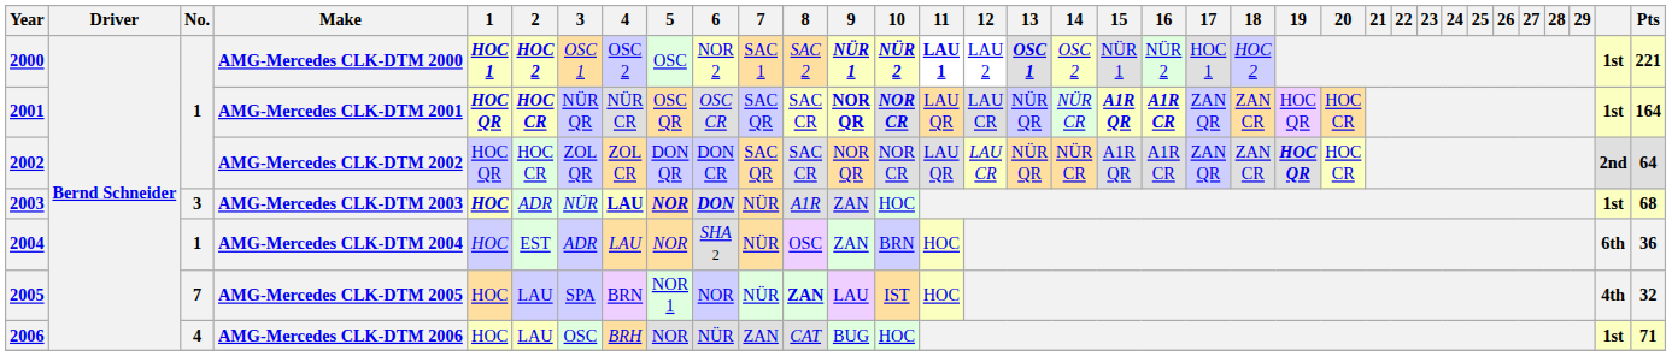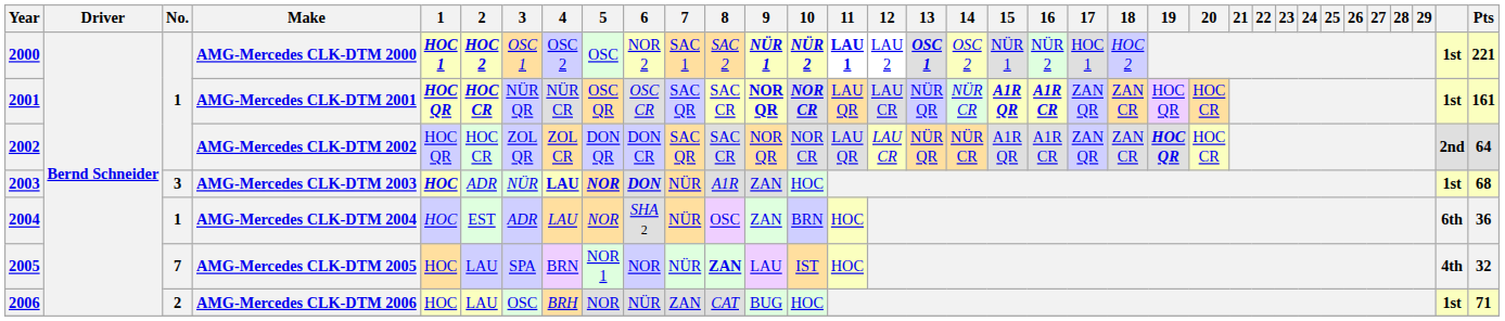 <table class="wikitable mw-collapsible mw-collapsed" style="text-align:center; font-size:75%">
 <tr>
 <th>Year</th>
 <th>Driver</th>
 <th>No.</th>
 <th>Make</th>
 <th>1</th>
 <th>2</th>
 <th>3</th>
 <th>4</th>
 <th>5</th>
 <th>6</th>
 <th>7</th>
 <th>8</th>
 <th>9</th>
 <th>10</th>
 <th>11</th>
 <th>12</th>
 <th>13</th>
 <th>14</th>
 <th>15</th>
 <th>16</th>
 <th>17</th>
 <th>18</th>
 <th>19</th>
 <th>20</th>
 <th>21</th>
 <th>22</th>
 <th>23</th>
 <th>24</th>
 <th>25</th>
 <th>26</th>
 <th>27</th>
 <th>28</th>
 <th>29</th>
 <th></th>
 <th>Pts</th>
 </tr>
 <tr>
 <th><a href='#'>2000</a></th>
 <th rowspan=9><a href='#'>Bernd Schneider</a></th>
 <th rowspan=3>1</th>
 <th><a href='#'>AMG-Mercedes CLK-DTM 2000</a></th>
 <td style="background:#FBFFBF;"><strong><em><a href='#'>HOC<br>1</a></em></strong><br></td>
 <td style="background:#FBFFBF;"><strong><em><a href='#'>HOC<br>2</a></em></strong><br></td>
 <td style="background:#FFDF9F;"><em><a href='#'>OSC<br>1</a></em><br></td>
 <td style="background:#CFCFFF;"><a href='#'>OSC<br>2</a><br></td>
 <td style="background:#DFFFDF;"><a href='#'>OSC</a><br></td>
 <td style="background:#FBFFBF;"><a href='#'>NOR<br>2</a><br></td>
 <td style="background:#FFDF9F;"><a href='#'>SAC<br>1</a><br></td>
 <td style="background:#FFDF9F;"><em><a href='#'>SAC<br>2</a></em><br></td>
 <td style="background:#FBFFBF;"><strong><em><a href='#'>NÜR<br>1</a></em></strong><br></td>
 <td style="background:#FBFFBF;"><strong><em><a href='#'>NÜR<br>2</a></em></strong><br></td>
 <td style="background:#FFFFFF;"><strong><a href='#'>LAU<br>1</a></strong><br></td>
 <td style="background:#FFFFFF;"><a href='#'>LAU<br>2</a><br></td>
 <td style="background:#DFDFDF;"><strong><em><a href='#'>OSC<br>1</a></em></strong><br></td>
 <td style="background:#FBFFBF;"><em><a href='#'>OSC<br>2</a></em><br></td>
 <td style="background:#DFDFDF;"><a href='#'>NÜR<br>1</a><br></td>
 <td style="background:#DFFFDF;"><a href='#'>NÜR<br>2</a><br></td>
 <td style="background:#DFDFDF;"><a href='#'>HOC<br>1</a><br></td>
 <td style="background:#CFCFFF;"><em><a href='#'>HOC<br>2</a></em><br></td>
 <th colspan=11></th>
 <th style="background:#FBFFBF;"><strong>1st</strong></th>
 <th style="background:#FBFFBF;"><strong>221</strong></th>
 </tr>
 <tr>
 <th><a href='#'>2001</a></th>
 <th><a href='#'>AMG-Mercedes CLK-DTM 2001</a></th>
 <td style="background:#FBFFBF;"><strong><em><a href='#'>HOC<br>QR</a></em></strong><br></td>
 <td style="background:#FBFFBF;"><strong><em><a href='#'>HOC<br>CR</a></em></strong><br></td>
 <td style="background:#CFCFFF;"><a href='#'>NÜR<br>QR</a><br></td>
 <td style="background:#DFDFDF;"><a href='#'>NÜR<br>CR</a><br></td>
 <td style="background:#FFDF9F;"><a href='#'>OSC<br>QR</a><br></td>
 <td style="background:#DFDFDF;"><em><a href='#'>OSC<br>CR</a></em><br></td>
 <td style="background:#CFCFFF;"><a href='#'>SAC<br>QR</a><br></td>
 <td style="background:#FBFFBF;"><a href='#'>SAC<br>CR</a><br></td>
 <td style="background:#FBFFBF;"><strong><a href='#'>NOR<br>QR</a></strong><br></td>
 <td style="background:#DFDFDF;"><strong><em><a href='#'>NOR<br>CR</a></em></strong><br></td>
 <td style="background:#FFDF9F;"><a href='#'>LAU<br>QR</a><br></td>
 <td style="background:#DFDFDF;"><a href='#'>LAU<br>CR</a><br></td>
 <td style="background:#CFCFFF;"><a href='#'>NÜR<br>QR</a><br></td>
 <td style="background:#DFFFDF;"><em><a href='#'>NÜR<br>CR</a></em><br></td>
 <td style="background:#FBFFBF;"><strong><em><a href='#'>A1R<br>QR</a></em></strong><br></td>
 <td style="background:#FBFFBF;"><strong><em><a href='#'>A1R<br>CR</a></em></strong><br></td>
 <td style="background:#CFCFFF;"><a href='#'>ZAN<br>QR</a><br></td>
 <td style="background:#FFDF9F;"><a href='#'>ZAN<br>CR</a><br></td>
 <td style="background:#EFCFFF;"><a href='#'>HOC<br>QR</a><br></td>
 <td style="background:#FFDF9F;"><a href='#'>HOC<br>CR</a><br></td>
 <th colspan=9></th>
 <th style="background:#FBFFBF;"><strong>1st</strong></th>
-<th style="background:#FBFFBF;"><strong>164</strong></th>
+<th style="background:#FBFFBF;"><strong>161</strong></th>
 </tr>
 <tr>
 <th><a href='#'>2002</a></th>
 <th><a href='#'>AMG-Mercedes CLK-DTM 2002</a></th>
 <td style="background:#CFCFFF;"><a href='#'>HOC<br>QR</a><br></td>
 <td style="background:#DFFFDF;"><a href='#'>HOC<br>CR</a><br></td>
 <td style="background:#CFCFFF;"><a href='#'>ZOL<br>QR</a><br></td>
 <td style="background:#FFDF9F;"><a href='#'>ZOL<br>CR</a><br></td>
 <td style="background:#CFCFFF;"><a href='#'>DON<br>QR</a><br></td>
 <td style="background:#CFCFFF;"><a href='#'>DON<br>CR</a><br></td>
 <td style="background:#FFDF9F;"><a href='#'>SAC<br>QR</a><br></td>
 <td style="background:#DFDFDF;"><a href='#'>SAC<br>CR</a><br></td>
 <td style="background:#FFDF9F;"><a href='#'>NOR<br>QR</a><br></td>
 <td style="background:#DFDFDF;"><a href='#'>NOR<br>CR</a><br></td>
 <td style="background:#DFDFDF;"><a href='#'>LAU<br>QR</a><br></td>
 <td style="background:#FBFFBF;"><em><a href='#'>LAU<br>CR</a></em><br></td>
 <td style="background:#FFDF9F;"><a href='#'>NÜR<br>QR</a><br></td>
 <td style="background:#FFDF9F;"><a href='#'>NÜR<br>CR</a><br></td>
 <td style="background:#DFDFDF;"><a href='#'>A1R<br>QR</a><br></td>
 <td style="background:#DFDFDF;"><a href='#'>A1R<br>CR</a><br></td>
 <td style="background:#CFCFFF;"><a href='#'>ZAN<br>QR</a><br></td>
 <td style="background:#DFDFDF;"><a href='#'>ZAN<br>CR</a><br></td>
 <td style="background:#DFDFDF;"><strong><em><a href='#'>HOC<br>QR</a></em></strong><br></td>
 <td style="background:#FBFFBF;"><a href='#'>HOC<br>CR</a><br></td>
 <th colspan=9></th>
 <th style="background:#DFDFDF;"><strong>2nd</strong></th>
 <th style="background:#DFDFDF;"><strong>64</strong></th>
 </tr>
 <tr>
 <th><a href='#'>2003</a></th>
 <th>3</th>
 <th><a href='#'>AMG-Mercedes CLK-DTM 2003</a></th>
 <td style="background:#FBFFBF;"><strong><em><a href='#'>HOC</a></em></strong><br></td>
 <td style="background:#DFFFDF;"><em><a href='#'>ADR</a></em><br></td>
 <td style="background:#DFFFDF;"><em><a href='#'>NÜR</a></em><br></td>
 <td style="background:#FBFFBF;"><strong><a href='#'>LAU</a></strong><br></td>
 <td style="background:#FFDF9F;"><strong><em><a href='#'>NOR</a></em></strong><br></td>
 <td style="background:#DFDFDF;"><strong><em><a href='#'>DON</a></em></strong><br></td>
 <td style="background:#FFDF9F;"><a href='#'>NÜR</a><br></td>
 <td style="background:#DFDFDF;"><em><a href='#'>A1R</a></em><br></td>
 <td style="background:#DFDFDF;"><a href='#'>ZAN</a><br></td>
 <td style="background:#DFFFDF;"><a href='#'>HOC</a><br></td>
 <th colspan=19></th>
 <th style="background:#FBFFBF;"><strong>1st</strong></th>
 <th style="background:#FBFFBF;"><strong>68</strong></th>
 </tr>
 <tr>
 <th><a href='#'>2004</a></th>
 <th>1</th>
 <th><a href='#'>AMG-Mercedes CLK-DTM 2004</a></th>
 <td style="background:#CFCFFF;"><em><a href='#'>HOC</a></em><br></td>
 <td style="background:#DFFFDF;"><a href='#'>EST</a><br></td>
 <td style="background:#CFCFFF;"><em><a href='#'>ADR</a></em><br></td>
 <td style="background:#FFDF9F;"><em><a href='#'>LAU</a></em><br></td>
 <td style="background:#FFDF9F;"><em><a href='#'>NOR</a></em><br></td>
 <td style="background:#DFDFDF;"><em><a href='#'>SHA</a></em><br><small>2</small></td>
 <td style="background:#FFDF9F;"><a href='#'>NÜR</a><br></td>
 <td style="background:#EFCFFF;"><a href='#'>OSC</a><br></td>
 <td style="background:#DFFFDF;"><a href='#'>ZAN</a><br></td>
 <td style="background:#CFCFFF;"><a href='#'>BRN</a><br></td>
 <td style="background:#FBFFBF;"><a href='#'>HOC</a><br></td>
 <th colspan=18></th>
 <th>6th</th>
 <th>36</th>
 </tr>
 <tr>
 <th><a href='#'>2005</a></th>
 <th>7</th>
 <th><a href='#'>AMG-Mercedes CLK-DTM 2005</a></th>
 <td style="background:#FFDF9F;"><a href='#'>HOC</a><br></td>
 <td style="background:#CFCFFF;"><a href='#'>LAU</a><br></td>
 <td style="background:#CFCFFF;"><a href='#'>SPA</a><br></td>
 <td style="background:#EFCFFF;"><a href='#'>BRN</a><br></td>
 <td style="background:#DFFFDF;"><a href='#'>NOR<br>1</a><br></td>
 <td style="background:#CFCFFF;"><a href='#'>NOR</a><br></td>
 <td style="background:#DFFFDF;"><a href='#'>NÜR</a><br></td>
 <td style="background:#DFFFDF;"><strong><a href='#'>ZAN</a></strong><br></td>
 <td style="background:#EFCFFF;"><a href='#'>LAU</a><br></td>
 <td style="background:#FFDF9F;"><a href='#'>IST</a><br></td>
 <td style="background:#FBFFBF;"><a href='#'>HOC</a><br></td>
 <th colspan=18></th>
 <th>4th</th>
 <th>32</th>
 </tr>
 <tr>
 <th><a href='#'>2006</a></th>
-<th>4</th>
+<th>2</th>
 <th><a href='#'>AMG-Mercedes CLK-DTM 2006</a></th>
 <td style="background:#FBFFBF;"><a href='#'>HOC</a><br></td>
 <td style="background:#FBFFBF;"><a href='#'>LAU</a><br></td>
 <td style="background:#DFFFDF;"><a href='#'>OSC</a><br></td>
 <td style="background:#FFDF9F;"><em><a href='#'>BRH</a></em><br></td>
 <td style="background:#DFDFDF;"><a href='#'>NOR</a><br></td>
 <td style="background:#DFDFDF;"><a href='#'>NÜR</a><br></td>
 <td style="background:#DFDFDF;"><a href='#'>ZAN</a><br></td>
 <td style="background:#DFDFDF;"><em><a href='#'>CAT</a></em><br></td>
 <td style="background:#DFFFDF;"><a href='#'>BUG</a><br></td>
 <td style="background:#DFFFDF;"><a href='#'>HOC</a><br></td>
 <th colspan=19></th>
 <th style="background:#FBFFBF;"><strong>1st</strong></th>
 <th style="background:#FBFFBF;"><strong>71</strong></th>
 </tr>
 <tr>
 </tr>
 </table>
